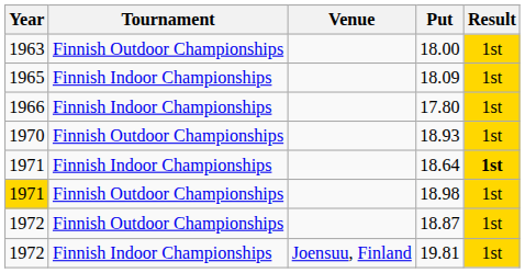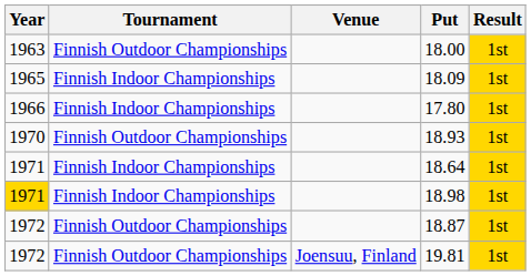 <table class="wikitable" style="font-size: 95%;">
 <tr>
 <th>Year</th>
 <th>Tournament</th>
 <th>Venue</th>
 <th>Put</th>
 <th>Result</th>
 </tr>
 <tr>
 <td>1963</td>
 <td><a href='#'>Finnish Outdoor Championships</a></td>
 <td></td>
 <td>18.00</td>
 <td bgcolor="gold" align="center">1st</td>
 </tr>
 <tr>
 <td>1965</td>
 <td><a href='#'>Finnish Indoor Championships</a></td>
 <td></td>
 <td>18.09</td>
 <td bgcolor="gold" align="center">1st</td>
 </tr>
 <tr>
 <td>1966</td>
 <td><a href='#'>Finnish Indoor Championships</a></td>
 <td></td>
 <td>17.80</td>
 <td bgcolor="gold" align="center">1st</td>
 </tr>
 <tr>
 <td>1970</td>
 <td><a href='#'>Finnish Outdoor Championships</a></td>
 <td></td>
 <td>18.93</td>
 <td bgcolor="gold" align="center">1st</td>
 </tr>
 <tr>
 <td>1971</td>
 <td><a href='#'>Finnish Indoor Championships</a></td>
 <td></td>
 <td>18.64</td>
-<td bgcolor="gold" align="center"><strong>1st</strong></td>
+<td bgcolor="gold" align="center">1st</td>
 </tr>
 <tr>
 <td style="background: gold;">1971</td>
-<td><a href='#'>Finnish Outdoor Championships</a></td>
+<td><a href='#'>Finnish Indoor Championships</a></td>
 <td></td>
 <td>18.98</td>
 <td bgcolor="gold" align="center">1st</td>
 </tr>
 <tr>
 <td>1972</td>
 <td><a href='#'>Finnish Outdoor Championships</a></td>
 <td></td>
 <td>18.87</td>
 <td bgcolor="gold" align="center">1st</td>
 </tr>
 <tr>
 <td>1972</td>
-<td><a href='#'>Finnish Indoor Championships</a></td>
+<td><a href='#'>Finnish Outdoor Championships</a></td>
 <td><a href='#'>Joensuu</a>, <a href='#'>Finland</a></td>
 <td>19.81</td>
 <td bgcolor="gold" align="center">1st</td>
 </tr>
 </table>
